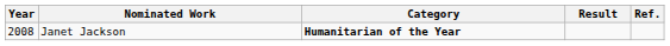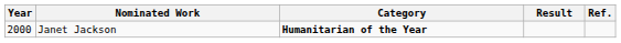 <table class="wikitable" width="50%">
 <tr>
 <th width="5%">Year</th>
 <th width="40%">Nominated Work</th>
 <th width="40%">Category</th>
 <th width="10%">Result</th>
 <th width="5%">Ref.</th>
 </tr>
 <tr>
-<td>2008</td>
+<td>2000</td>
 <td>Janet Jackson</td>
 <td><strong>Humanitarian of the Year</strong></td>
 <td></td>
 <td></td>
 </tr>
 </table>
